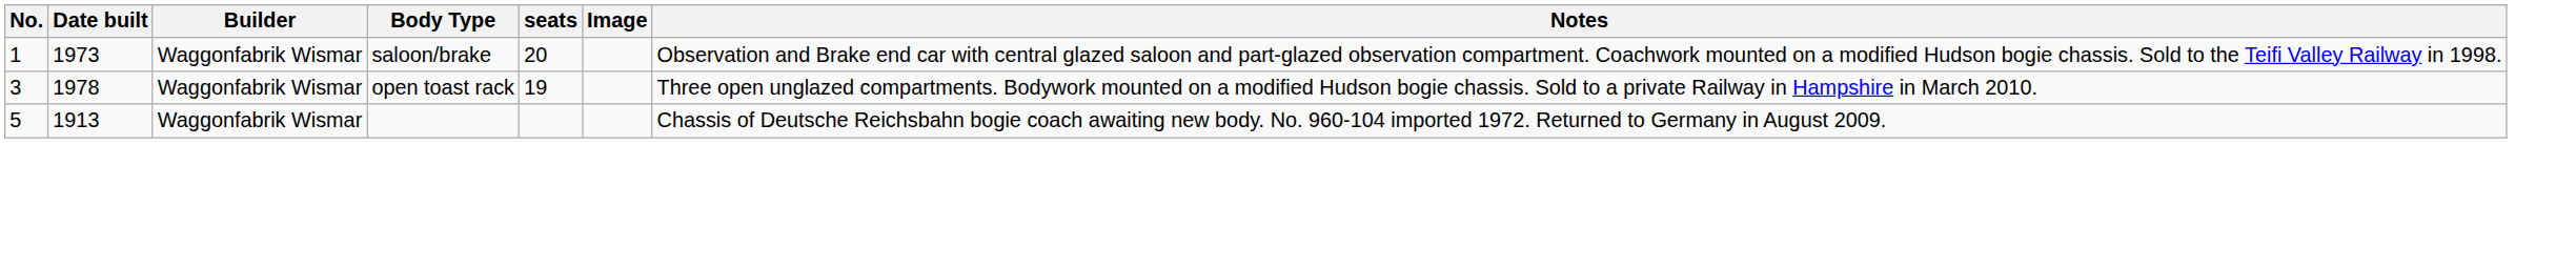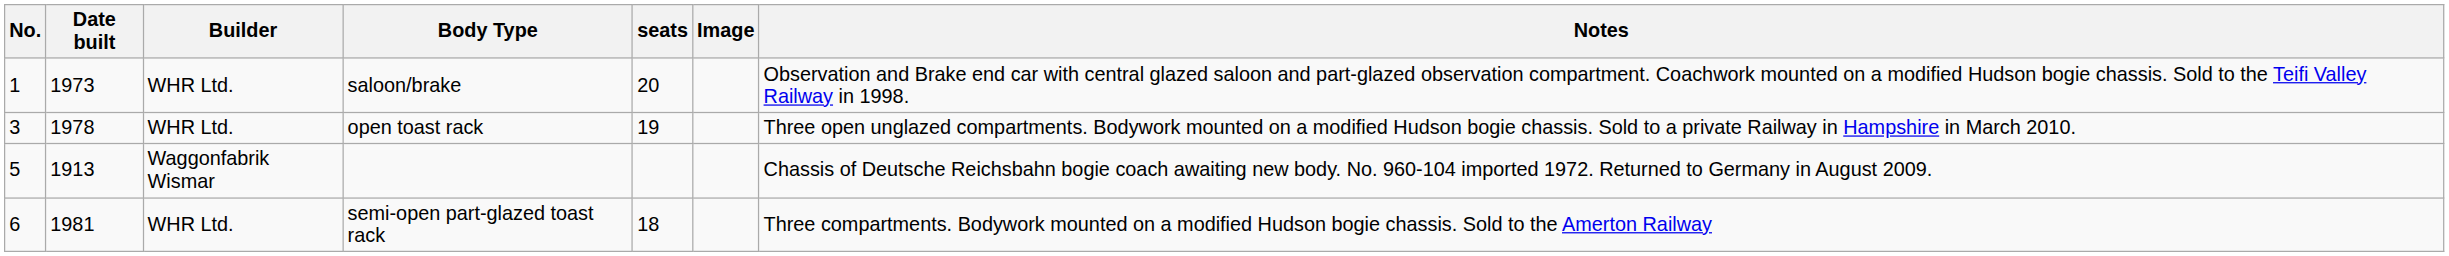 <table class="wikitable">
 <tr>
 <th>No.</th>
 <th>Date built</th>
 <th>Builder</th>
 <th>Body Type</th>
 <th>seats</th>
 <th>Image</th>
 <th>Notes</th>
 </tr>
 <tr>
 <td>1</td>
 <td>1973</td>
-<td>Waggonfabrik Wismar</td>
+<td>WHR Ltd.</td>
 <td>saloon/brake</td>
 <td>20</td>
 <td></td>
 <td>Observation and Brake end car with central glazed saloon and part-glazed observation compartment. Coachwork mounted on a modified Hudson bogie chassis. Sold to the <a href='#'>Teifi Valley Railway</a> in 1998.</td>
 </tr>
 <tr>
 <td>3</td>
 <td>1978</td>
-<td>Waggonfabrik Wismar</td>
+<td>WHR Ltd.</td>
 <td>open toast rack</td>
 <td>19</td>
 <td></td>
 <td>Three open unglazed compartments. Bodywork mounted on a modified Hudson bogie chassis. Sold to a private Railway in <a href='#'>Hampshire</a> in March 2010.</td>
 </tr>
 <tr>
 <td>5</td>
 <td>1913</td>
 <td>Waggonfabrik Wismar</td>
 <td></td>
 <td></td>
 <td></td>
 <td>Chassis of Deutsche Reichsbahn bogie coach awaiting new body. No. 960-104 imported 1972. Returned to Germany in August 2009.</td>
 </tr>
+<tr>
+<td>6</td>
+<td>1981</td>
+<td>WHR Ltd.</td>
+<td>semi-open part-glazed toast rack</td>
+<td>18</td>
+<td></td>
+<td>Three compartments. Bodywork mounted on a modified Hudson bogie chassis. Sold to the <a href='#'>Amerton Railway</a></td>
+</tr>
 </table>
